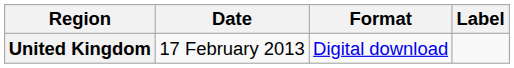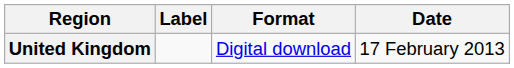 <table class="wikitable plainrowheaders">
 <tr>
 <th>Region</th>
+<th>Label</th>
+<th>Format</th>
 <th>Date</th>
-<th>Format</th>
-<th>Label</th>
 </tr>
 <tr>
 <th scope="row">United Kingdom</th>
+<td></td>
+<td><a href='#'>Digital download</a></td>
 <td>17 February 2013</td>
-<td><a href='#'>Digital download</a></td>
-<td></td>
 </tr>
 </table>
